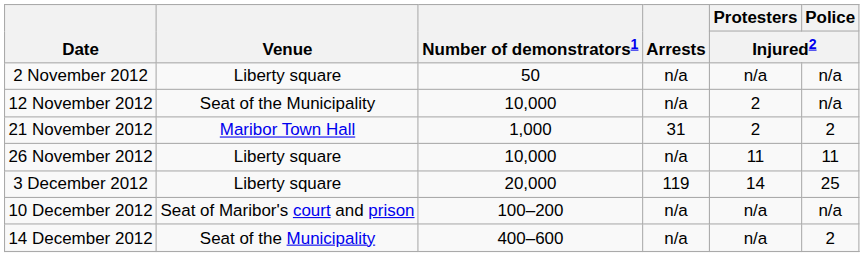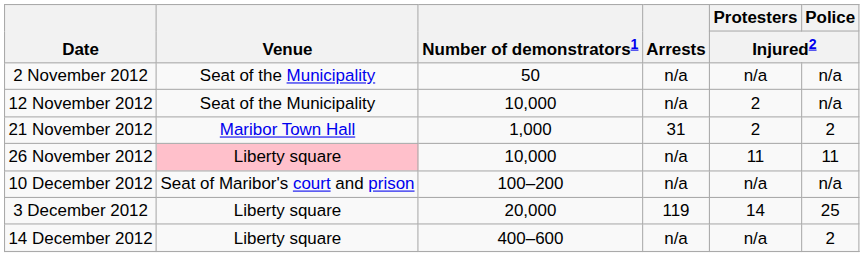 <table class="wikitable sortable" style="text-align:center">
 <tr>
 <th rowspan="2" valign="bottom" class="unsortable">Date</th>
 <th rowspan="2" valign="bottom" class="unsortable">Venue</th>
 <th rowspan="2" valign="bottom">Number of demonstrators<sup><a href='#'>1</a></sup></th>
 <th rowspan="2" valign="bottom">Arrests</th>
 <th>Protesters</th>
 <th>Police</th>
 </tr>
 <tr class="unsortable">
 <th colspan="2" width="125">Injured<sup><a href='#'>2</a></sup></th>
 </tr>
 <tr>
 <td>2 November 2012</td>
-<td>Liberty square</td>
+<td>Seat of the <a href='#'>Municipality</a></td>
 <td>50</td>
 <td>n/a</td>
 <td>n/a</td>
 <td>n/a</td>
 </tr>
 <tr>
 <td>12 November 2012</td>
 <td>Seat of the Municipality</td>
 <td>10,000</td>
 <td>n/a</td>
 <td>2</td>
 <td>n/a</td>
 </tr>
 <tr>
 <td>21 November 2012</td>
 <td><a href='#'>Maribor Town Hall</a></td>
 <td>1,000</td>
 <td>31</td>
 <td>2</td>
 <td>2</td>
 </tr>
 <tr>
 <td>26 November 2012</td>
-<td>Liberty square</td>
+<td style="background: pink;">Liberty square</td>
 <td>10,000</td>
 <td>n/a</td>
 <td>11</td>
 <td>11</td>
+</tr>
+<tr>
+<td>10 December 2012</td>
+<td>Seat of Maribor's <a href='#'>court</a> and <a href='#'>prison</a></td>
+<td>100–200</td>
+<td>n/a</td>
+<td>n/a</td>
+<td>n/a</td>
 </tr>
 <tr>
 <td>3 December 2012</td>
 <td>Liberty square</td>
 <td>20,000</td>
 <td>119</td>
 <td>14</td>
 <td>25</td>
 </tr>
 <tr>
-<td>10 December 2012</td>
-<td>Seat of Maribor's <a href='#'>court</a> and <a href='#'>prison</a></td>
-<td>100–200</td>
-<td>n/a</td>
-<td>n/a</td>
-<td>n/a</td>
-</tr>
-<tr>
 <td>14 December 2012</td>
-<td>Seat of the <a href='#'>Municipality</a></td>
+<td>Liberty square</td>
 <td>400–600</td>
 <td>n/a</td>
 <td>n/a</td>
 <td>2</td>
 </tr>
 <tr>
 </tr>
 </table>
